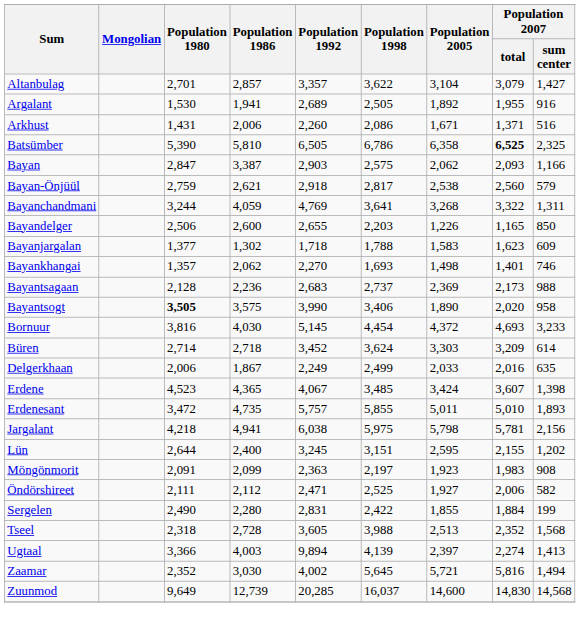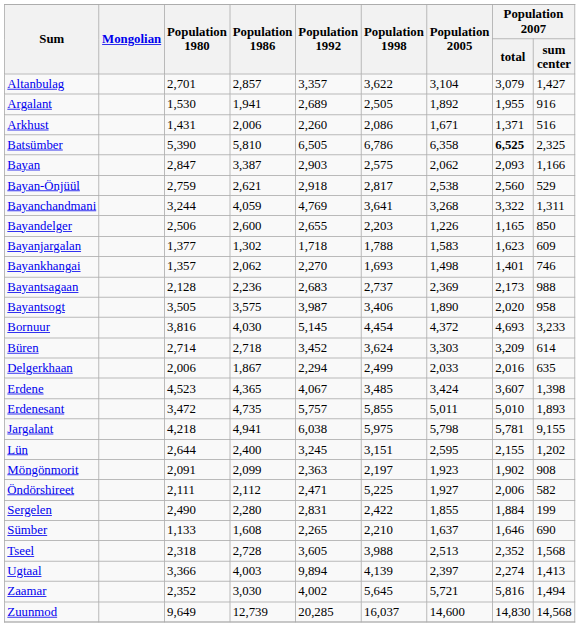 <table class="wikitable">
 <tr>
 </tr>
 <tr>
 <th rowspan=2>Sum</th>
 <th rowspan=2><a href='#'>Mongolian</a></th>
 <th rowspan=2>Population<br>1980</th>
 <th rowspan=2>Population<br>1986</th>
 <th rowspan=2>Population<br>1992</th>
 <th rowspan=2>Population<br>1998</th>
 <th rowspan=2>Population<br>2005</th>
 <th colspan=2>Population<br>2007</th>
 </tr>
 <tr>
 <th>total</th>
 <th>sum<br>center</th>
 </tr>
 <tr>
 <td><a href='#'>Altanbulag</a></td>
 <td></td>
 <td>2,701</td>
 <td>2,857</td>
 <td>3,357</td>
 <td>3,622</td>
 <td>3,104</td>
 <td>3,079</td>
 <td>1,427</td>
 </tr>
 <tr>
 <td><a href='#'>Argalant</a></td>
 <td></td>
 <td>1,530</td>
 <td>1,941</td>
 <td>2,689</td>
 <td>2,505</td>
 <td>1,892</td>
 <td>1,955</td>
 <td>916</td>
 </tr>
 <tr>
 <td><a href='#'>Arkhust</a></td>
 <td></td>
 <td>1,431</td>
 <td>2,006</td>
 <td>2,260</td>
 <td>2,086</td>
 <td>1,671</td>
 <td>1,371</td>
 <td>516</td>
 </tr>
 <tr>
 <td><a href='#'>Batsümber</a></td>
 <td></td>
 <td>5,390</td>
 <td>5,810</td>
 <td>6,505</td>
 <td>6,786</td>
 <td>6,358</td>
 <td><strong>6,525</strong></td>
 <td>2,325</td>
 </tr>
 <tr>
 <td><a href='#'>Bayan</a></td>
 <td></td>
 <td>2,847</td>
 <td>3,387</td>
 <td>2,903</td>
 <td>2,575</td>
 <td>2,062</td>
 <td>2,093</td>
 <td>1,166</td>
 </tr>
 <tr>
 <td><a href='#'>Bayan-Önjüül</a></td>
 <td></td>
 <td>2,759</td>
 <td>2,621</td>
 <td>2,918</td>
 <td>2,817</td>
 <td>2,538</td>
 <td>2,560</td>
-<td>579</td>
+<td>529</td>
 </tr>
 <tr>
 <td><a href='#'>Bayanchandmani</a></td>
 <td></td>
 <td>3,244</td>
 <td>4,059</td>
 <td>4,769</td>
 <td>3,641</td>
 <td>3,268</td>
 <td>3,322</td>
 <td>1,311</td>
 </tr>
 <tr>
 <td><a href='#'>Bayandelger</a></td>
 <td></td>
 <td>2,506</td>
 <td>2,600</td>
 <td>2,655</td>
 <td>2,203</td>
 <td>1,226</td>
 <td>1,165</td>
 <td>850</td>
 </tr>
 <tr>
 <td><a href='#'>Bayanjargalan</a></td>
 <td></td>
 <td>1,377</td>
 <td>1,302</td>
 <td>1,718</td>
 <td>1,788</td>
 <td>1,583</td>
 <td>1,623</td>
 <td>609</td>
 </tr>
 <tr>
 <td><a href='#'>Bayankhangai</a></td>
 <td></td>
 <td>1,357</td>
 <td>2,062</td>
 <td>2,270</td>
 <td>1,693</td>
 <td>1,498</td>
 <td>1,401</td>
 <td>746</td>
 </tr>
 <tr>
 <td><a href='#'>Bayantsagaan</a></td>
 <td></td>
 <td>2,128</td>
 <td>2,236</td>
 <td>2,683</td>
 <td>2,737</td>
 <td>2,369</td>
 <td>2,173</td>
 <td>988</td>
 </tr>
 <tr>
 <td><a href='#'>Bayantsogt</a></td>
 <td></td>
-<td><strong>3,505</strong></td>
+<td>3,505</td>
 <td>3,575</td>
-<td>3,990</td>
+<td>3,987</td>
 <td>3,406</td>
 <td>1,890</td>
 <td>2,020</td>
 <td>958</td>
 </tr>
 <tr>
 <td><a href='#'>Bornuur</a></td>
 <td></td>
 <td>3,816</td>
 <td>4,030</td>
 <td>5,145</td>
 <td>4,454</td>
 <td>4,372</td>
 <td>4,693</td>
 <td>3,233</td>
 </tr>
 <tr>
 <td><a href='#'>Büren</a></td>
 <td></td>
 <td>2,714</td>
 <td>2,718</td>
 <td>3,452</td>
 <td>3,624</td>
 <td>3,303</td>
 <td>3,209</td>
 <td>614</td>
 </tr>
 <tr>
 <td><a href='#'>Delgerkhaan</a></td>
 <td></td>
 <td>2,006</td>
 <td>1,867</td>
-<td>2,249</td>
+<td>2,294</td>
 <td>2,499</td>
 <td>2,033</td>
 <td>2,016</td>
 <td>635</td>
 </tr>
 <tr>
 <td><a href='#'>Erdene</a></td>
 <td></td>
 <td>4,523</td>
 <td>4,365</td>
 <td>4,067</td>
 <td>3,485</td>
 <td>3,424</td>
 <td>3,607</td>
 <td>1,398</td>
 </tr>
 <tr>
 <td><a href='#'>Erdenesant</a></td>
 <td></td>
 <td>3,472</td>
 <td>4,735</td>
 <td>5,757</td>
 <td>5,855</td>
 <td>5,011</td>
 <td>5,010</td>
 <td>1,893</td>
 </tr>
 <tr>
 <td><a href='#'>Jargalant</a></td>
 <td></td>
 <td>4,218</td>
 <td>4,941</td>
 <td>6,038</td>
 <td>5,975</td>
 <td>5,798</td>
 <td>5,781</td>
-<td>2,156</td>
+<td>9,155</td>
 </tr>
 <tr>
 <td><a href='#'>Lün</a></td>
 <td></td>
 <td>2,644</td>
 <td>2,400</td>
 <td>3,245</td>
 <td>3,151</td>
 <td>2,595</td>
 <td>2,155</td>
 <td>1,202</td>
 </tr>
 <tr>
 <td><a href='#'>Möngönmorit</a></td>
 <td></td>
 <td>2,091</td>
 <td>2,099</td>
 <td>2,363</td>
 <td>2,197</td>
 <td>1,923</td>
-<td>1,983</td>
+<td>1,902</td>
 <td>908</td>
 </tr>
 <tr>
 <td><a href='#'>Öndörshireet</a></td>
 <td></td>
 <td>2,111</td>
 <td>2,112</td>
 <td>2,471</td>
-<td>2,525</td>
+<td>5,225</td>
 <td>1,927</td>
 <td>2,006</td>
 <td>582</td>
 </tr>
 <tr>
 <td><a href='#'>Sergelen</a></td>
 <td></td>
 <td>2,490</td>
 <td>2,280</td>
 <td>2,831</td>
 <td>2,422</td>
 <td>1,855</td>
 <td>1,884</td>
 <td>199</td>
+</tr>
+<tr>
+<td><a href='#'>Sümber</a></td>
+<td></td>
+<td>1,133</td>
+<td>1,608</td>
+<td>2,265</td>
+<td>2,210</td>
+<td>1,637</td>
+<td>1,646</td>
+<td>690</td>
 </tr>
 <tr>
 <td><a href='#'>Tseel</a></td>
 <td></td>
 <td>2,318</td>
 <td>2,728</td>
 <td>3,605</td>
 <td>3,988</td>
 <td>2,513</td>
 <td>2,352</td>
 <td>1,568</td>
 </tr>
 <tr>
 <td><a href='#'>Ugtaal</a></td>
 <td></td>
 <td>3,366</td>
 <td>4,003</td>
 <td>9,894</td>
 <td>4,139</td>
 <td>2,397</td>
 <td>2,274</td>
 <td>1,413</td>
 </tr>
 <tr>
 <td><a href='#'>Zaamar</a></td>
 <td></td>
 <td>2,352</td>
 <td>3,030</td>
 <td>4,002</td>
 <td>5,645</td>
 <td>5,721</td>
 <td>5,816</td>
 <td>1,494</td>
 </tr>
 <tr>
 <td><a href='#'>Zuunmod</a></td>
 <td></td>
 <td>9,649</td>
 <td>12,739</td>
 <td>20,285</td>
 <td>16,037</td>
 <td>14,600</td>
 <td>14,830</td>
 <td>14,568</td>
 </tr>
 <tr>
 </tr>
 </table>
